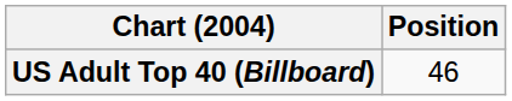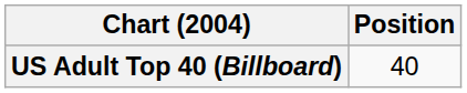 <table class="wikitable plainrowheaders" style="text-align:center">
 <tr>
 <th>Chart (2004)</th>
 <th>Position</th>
 </tr>
 <tr>
 <th scope="row">US Adult Top 40 (<em>Billboard</em>)</th>
-<td>46</td>
+<td>40</td>
 </tr>
 </table>
